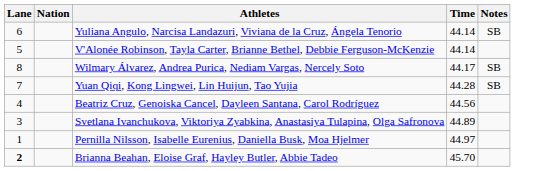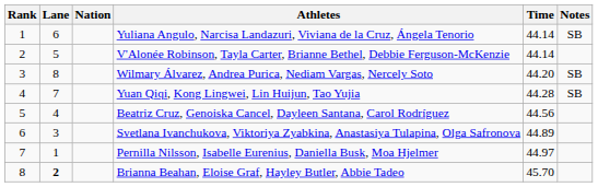 <table class="wikitable sortable" style="text-align:center">
 <tr>
+<th>Rank</th>
 <th>Lane</th>
 <th>Nation</th>
 <th>Athletes</th>
 <th>Time</th>
 <th>Notes</th>
 </tr>
 <tr>
+<td>1</td>
 <td>6</td>
 <td align=left></td>
 <td align=left><a href='#'>Yuliana Angulo</a>, <a href='#'>Narcisa Landazuri</a>, <a href='#'>Viviana de la Cruz</a>, <a href='#'>Ángela Tenorio</a></td>
 <td>44.14</td>
 <td>SB</td>
 </tr>
 <tr>
+<td>2</td>
 <td>5</td>
 <td align=left></td>
 <td align=left><a href='#'>V'Alonée Robinson</a>, <a href='#'>Tayla Carter</a>, <a href='#'>Brianne Bethel</a>, <a href='#'>Debbie Ferguson-McKenzie</a></td>
 <td>44.14</td>
 <td></td>
 </tr>
 <tr>
+<td>3</td>
 <td>8</td>
 <td align=left></td>
 <td align=left><a href='#'>Wilmary Álvarez</a>, <a href='#'>Andrea Purica</a>, <a href='#'>Nediam Vargas</a>, <a href='#'>Nercely Soto</a></td>
-<td>44.17</td>
+<td>44.20</td>
 <td>SB</td>
 </tr>
 <tr>
+<td>4</td>
 <td>7</td>
 <td align=left></td>
 <td align=left><a href='#'>Yuan Qiqi</a>, <a href='#'>Kong Lingwei</a>, <a href='#'>Lin Huijun</a>, <a href='#'>Tao Yujia</a></td>
 <td>44.28</td>
 <td>SB</td>
 </tr>
 <tr>
+<td>5</td>
 <td>4</td>
 <td align=left></td>
 <td align=left><a href='#'>Beatriz Cruz</a>, <a href='#'>Genoiska Cancel</a>, <a href='#'>Dayleen Santana</a>, <a href='#'>Carol Rodríguez</a></td>
 <td>44.56</td>
 <td></td>
 </tr>
 <tr>
+<td>6</td>
 <td>3</td>
 <td align=left></td>
 <td align=left><a href='#'>Svetlana Ivanchukova</a>, <a href='#'>Viktoriya Zyabkina</a>, <a href='#'>Anastasiya Tulapina</a>, <a href='#'>Olga Safronova</a></td>
 <td>44.89</td>
 <td></td>
 </tr>
 <tr>
+<td>7</td>
 <td>1</td>
 <td align=left></td>
 <td align=left><a href='#'>Pernilla Nilsson</a>, <a href='#'>Isabelle Eurenius</a>, <a href='#'>Daniella Busk</a>, <a href='#'>Moa Hjelmer</a></td>
 <td>44.97</td>
 <td></td>
 </tr>
 <tr>
+<td>8</td>
 <td><strong>2</strong></td>
 <td align=left></td>
 <td align=left><a href='#'>Brianna Beahan</a>, <a href='#'>Eloise Graf</a>, <a href='#'>Hayley Butler</a>, <a href='#'>Abbie Tadeo</a></td>
 <td>45.70</td>
 <td></td>
 </tr>
 </table>
